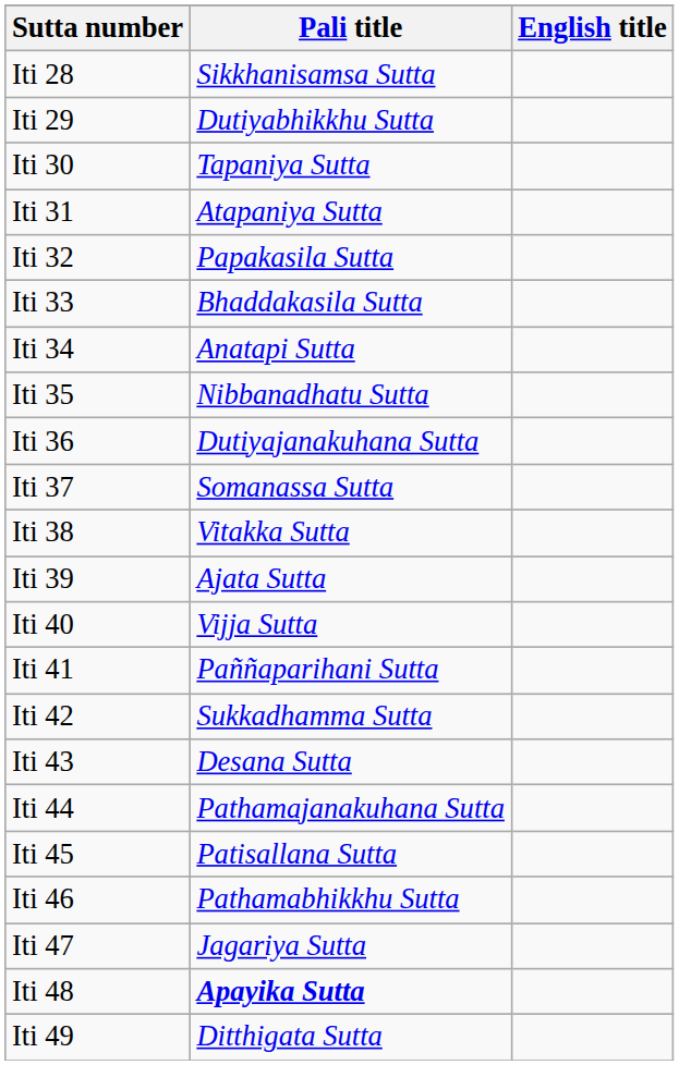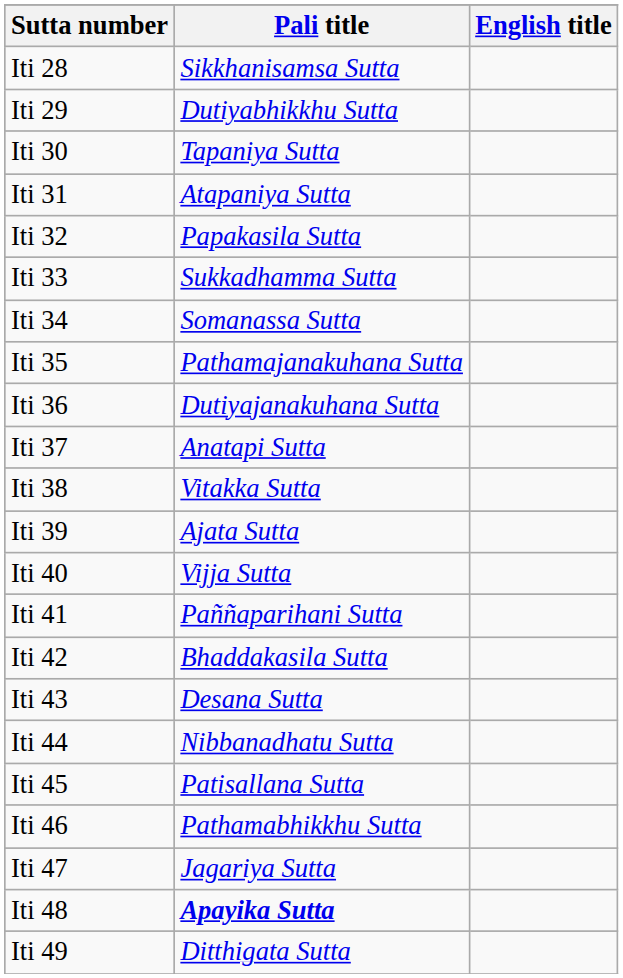 <table class="wikitable">
 <tr>
 </tr>
 <tr>
 <th>Sutta number</th>
 <th><a href='#'>Pali</a> title</th>
 <th><a href='#'>English</a> title</th>
 </tr>
 <tr>
 <td>Iti 28</td>
 <td><em><a href='#'>Sikkhanisamsa Sutta</a></em></td>
 <td></td>
 </tr>
 <tr>
 <td>Iti 29</td>
 <td><em><a href='#'>Dutiyabhikkhu Sutta</a></em></td>
 <td></td>
 </tr>
 <tr>
 <td>Iti 30</td>
 <td><em><a href='#'>Tapaniya Sutta</a></em></td>
 <td></td>
 </tr>
 <tr>
 <td>Iti 31</td>
 <td><em><a href='#'>Atapaniya Sutta</a></em></td>
 <td></td>
 </tr>
 <tr>
 <td>Iti 32</td>
 <td><em><a href='#'>Papakasila Sutta</a></em></td>
 <td></td>
 </tr>
 <tr>
 <td>Iti 33</td>
-<td><em><a href='#'>Bhaddakasila Sutta</a></em></td>
+<td><em><a href='#'>Sukkadhamma Sutta</a></em></td>
 <td></td>
 </tr>
 <tr>
 <td>Iti 34</td>
-<td><em><a href='#'>Anatapi Sutta</a></em></td>
+<td><em><a href='#'>Somanassa Sutta</a></em></td>
 <td></td>
 </tr>
 <tr>
 <td>Iti 35</td>
-<td><em><a href='#'>Nibbanadhatu Sutta</a></em></td>
+<td><em><a href='#'>Pathamajanakuhana Sutta</a></em></td>
 <td></td>
 </tr>
 <tr>
 <td>Iti 36</td>
 <td><em><a href='#'>Dutiyajanakuhana Sutta</a></em></td>
 <td></td>
 </tr>
 <tr>
 <td>Iti 37</td>
-<td><em><a href='#'>Somanassa Sutta</a></em></td>
+<td><em><a href='#'>Anatapi Sutta</a></em></td>
 <td></td>
 </tr>
 <tr>
 <td>Iti 38</td>
 <td><em><a href='#'>Vitakka Sutta</a></em></td>
 <td></td>
 </tr>
 <tr>
 <td>Iti 39</td>
 <td><em><a href='#'>Ajata Sutta</a></em></td>
 <td></td>
 </tr>
 <tr>
 <td>Iti 40</td>
 <td><em><a href='#'>Vijja Sutta</a></em></td>
 <td></td>
 </tr>
 <tr>
 <td>Iti 41</td>
 <td><em><a href='#'>Paññaparihani Sutta</a></em></td>
 <td></td>
 </tr>
 <tr>
 <td>Iti 42</td>
-<td><em><a href='#'>Sukkadhamma Sutta</a></em></td>
+<td><em><a href='#'>Bhaddakasila Sutta</a></em></td>
 <td></td>
 </tr>
 <tr>
 <td>Iti 43</td>
 <td><em><a href='#'>Desana Sutta</a></em></td>
 <td></td>
 </tr>
 <tr>
 <td>Iti 44</td>
-<td><em><a href='#'>Pathamajanakuhana Sutta</a></em></td>
+<td><em><a href='#'>Nibbanadhatu Sutta</a></em></td>
 <td></td>
 </tr>
 <tr>
 <td>Iti 45</td>
 <td><em><a href='#'>Patisallana Sutta</a></em></td>
 <td></td>
 </tr>
 <tr>
 <td>Iti 46</td>
 <td><em><a href='#'>Pathamabhikkhu Sutta</a></em></td>
 <td></td>
 </tr>
 <tr>
 <td>Iti 47</td>
 <td><em><a href='#'>Jagariya Sutta</a></em></td>
 <td></td>
 </tr>
 <tr>
 <td>Iti 48</td>
 <td><strong><em><a href='#'>Apayika Sutta</a></em></strong></td>
 <td></td>
 </tr>
 <tr>
 <td>Iti 49</td>
 <td><em><a href='#'>Ditthigata Sutta</a></em></td>
 <td></td>
 </tr>
 <tr>
 </tr>
 </table>
